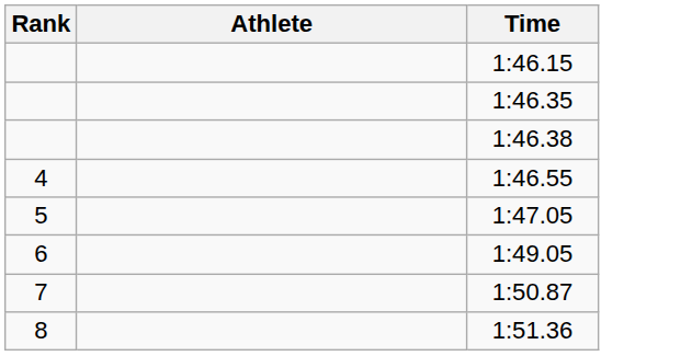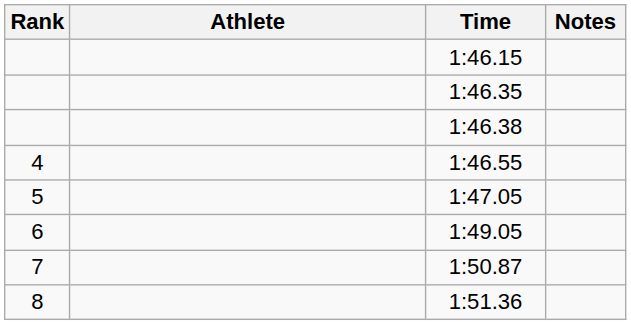 <table class="wikitable" style="text-align:center">
 <tr>
 <th width=40>Rank</th>
 <th width=250>Athlete</th>
 <th width=80>Time</th>
+<th width=50>Notes</th>
 </tr>
 <tr>
 <td></td>
 <td align=left></td>
 <td>1:46.15</td>
+<td></td>
 </tr>
 <tr>
 <td></td>
 <td align=left></td>
 <td>1:46.35</td>
+<td></td>
 </tr>
 <tr>
 <td></td>
 <td align=left></td>
 <td>1:46.38</td>
+<td></td>
 </tr>
 <tr>
 <td>4</td>
 <td align=left></td>
 <td>1:46.55</td>
+<td></td>
 </tr>
 <tr>
 <td>5</td>
 <td align=left></td>
 <td>1:47.05</td>
+<td></td>
 </tr>
 <tr>
 <td>6</td>
 <td align=left></td>
 <td>1:49.05</td>
+<td></td>
 </tr>
 <tr>
 <td>7</td>
 <td align=left></td>
 <td>1:50.87</td>
+<td></td>
 </tr>
 <tr>
 <td>8</td>
 <td align=left></td>
 <td>1:51.36</td>
+<td></td>
 </tr>
 </table>
